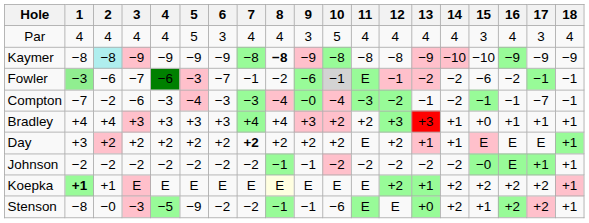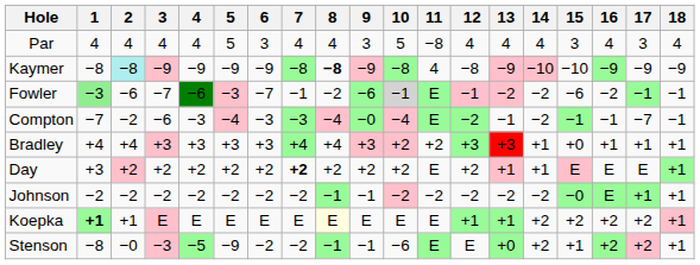 <table class="wikitable" style="text-align:center">
 <tr>
 <th>Hole</th>
 <th>  1  </th>
 <th>  2  </th>
 <th>  3  </th>
 <th>  4  </th>
 <th>  5  </th>
 <th>  6  </th>
 <th>  7  </th>
 <th>  8  </th>
 <th>  9  </th>
 <th> 10 </th>
 <th> 11 </th>
 <th>  12 </th>
 <th> 13 </th>
 <th> 14 </th>
 <th> 15 </th>
 <th> 16 </th>
 <th> 17 </th>
 <th> 18 </th>
 </tr>
 <tr>
 <td>Par</td>
 <td>4</td>
 <td>4</td>
 <td>4</td>
 <td>4</td>
 <td>5</td>
 <td>3</td>
 <td>4</td>
 <td>4</td>
 <td>3</td>
 <td>5</td>
-<td>4</td>
+<td>−8</td>
 <td>4</td>
 <td>4</td>
 <td>4</td>
 <td>3</td>
 <td>4</td>
 <td>3</td>
 <td>4</td>
 </tr>
 <tr>
 <td align=left> Kaymer</td>
 <td>−8</td>
 <td style="background: paleturquoise;">−8</td>
 <td style="background: Pink;">−9</td>
 <td>−9</td>
 <td>−9</td>
 <td>−9</td>
 <td style="background: PaleGreen;">−8</td>
 <td><strong>−8</strong></td>
 <td style="background: Pink;">−9</td>
 <td style="background: PaleGreen;">−8</td>
-<td>−8</td>
+<td>4</td>
 <td>−8</td>
 <td style="background: Pink;">−9</td>
 <td style="background: Pink;">−10</td>
 <td>−10</td>
 <td style="background: PaleGreen;">−9</td>
 <td>−9</td>
 <td>−9</td>
 </tr>
 <tr>
 <td align=left> Fowler</td>
 <td style="background: lightgreen;">−3</td>
 <td>−6</td>
 <td>−7</td>
 <td style="background: Green;">−6</td>
 <td style="background: Pink;">−3</td>
 <td>−7</td>
 <td>−1</td>
 <td>−2</td>
 <td style="background: PaleGreen;">−6</td>
 <td style="background: lightgrey;">−1</td>
 <td style="background: PaleGreen;">E</td>
 <td style="background: Pink;">−1</td>
 <td style="background: Pink;">−2</td>
 <td>−2</td>
 <td>−6</td>
 <td>−2</td>
 <td style="background: PaleGreen;">−1</td>
 <td>−1</td>
 </tr>
 <tr>
 <td align=left> Compton</td>
 <td>−7</td>
 <td>−2</td>
 <td>−6</td>
 <td>−3</td>
 <td style="background: Pink;">−4</td>
 <td>−3</td>
 <td style="background: PaleGreen;">−3</td>
 <td style="background: Pink;">−4</td>
 <td style="background: PaleGreen;">−0</td>
 <td style="background: Pink;">−4</td>
-<td style="background: PaleGreen;">−3</td>
+<td style="background: PaleGreen;">E</td>
 <td style="background: PaleGreen;">−2</td>
 <td>−1</td>
 <td>−2</td>
 <td style="background: PaleGreen;">−1</td>
 <td>−1</td>
 <td>−7</td>
 <td>−1</td>
 </tr>
 <tr>
 <td align=left> Bradley</td>
 <td>+4</td>
 <td>+4</td>
 <td style="background: Pink;">+3</td>
 <td>+3</td>
 <td>+3</td>
 <td>+3</td>
 <td style="background: PaleGreen;">+4</td>
 <td>+4</td>
 <td style="background: Pink;">+3</td>
 <td style="background: Pink;">+2</td>
 <td>+2</td>
 <td style="background: PaleGreen;">+3</td>
 <td style="background: Red;">+3</td>
 <td>+1</td>
 <td>+0</td>
 <td>+1</td>
 <td>+1</td>
 <td>+1</td>
 </tr>
 <tr>
 <td align=left> Day</td>
 <td>+3</td>
 <td style="background: Pink;">+2</td>
 <td>+2</td>
 <td>+2</td>
 <td>+2</td>
 <td>+2</td>
 <td><strong>+2</strong></td>
 <td>+2</td>
 <td>+2</td>
 <td>+2</td>
 <td>E</td>
 <td>+2</td>
 <td style="background: Pink;">+1</td>
 <td>+1</td>
 <td style="background: Pink;">E</td>
 <td>E</td>
 <td>E</td>
 <td style="background: PaleGreen;">+1</td>
 </tr>
 <tr>
 <td align=left> Johnson</td>
 <td>−2</td>
 <td>−2</td>
 <td>−2</td>
 <td>−2</td>
 <td>−2</td>
 <td>−2</td>
 <td>−2</td>
 <td style="background: PaleGreen;">−1</td>
 <td>−1</td>
 <td style="background: Pink;">−2</td>
 <td>−2</td>
 <td>−2</td>
 <td>−2</td>
 <td>−2</td>
 <td style="background: PaleGreen;">−0</td>
 <td style="background: PaleGreen;">E</td>
 <td style="background: PaleGreen;">+1</td>
 <td>+1</td>
 </tr>
 <tr>
 <td align=left> Koepka</td>
 <td style="background: PaleGreen;"><strong>+1</strong></td>
 <td>+1</td>
 <td style="background: Pink;">E</td>
 <td>E</td>
 <td>E</td>
 <td>E</td>
 <td>E</td>
 <td style="background: lightyellow;">E</td>
 <td>E</td>
 <td>E</td>
 <td>E</td>
-<td style="background: PaleGreen;">+2</td>
+<td style="background: PaleGreen;">+1</td>
 <td style="background: PaleGreen;">+1</td>
 <td>+2</td>
 <td>+2</td>
 <td>+2</td>
 <td>+2</td>
 <td style="background: Pink;">+1</td>
 </tr>
 <tr>
 <td align=left> Stenson</td>
 <td>−8</td>
 <td>−0</td>
 <td style="background: Pink;">−3</td>
 <td style="background: PaleGreen;">−5</td>
 <td>−9</td>
 <td>−2</td>
 <td>−2</td>
 <td style="background: PaleGreen;">−1</td>
 <td>−1</td>
 <td>−6</td>
 <td style="background: PaleGreen;">E</td>
 <td>E</td>
 <td style="background: PaleGreen;">+0</td>
 <td>+2</td>
 <td>+1</td>
 <td style="background: PaleGreen;">+2</td>
 <td style="background: Pink;">+2</td>
 <td>+1</td>
 </tr>
 </table>
